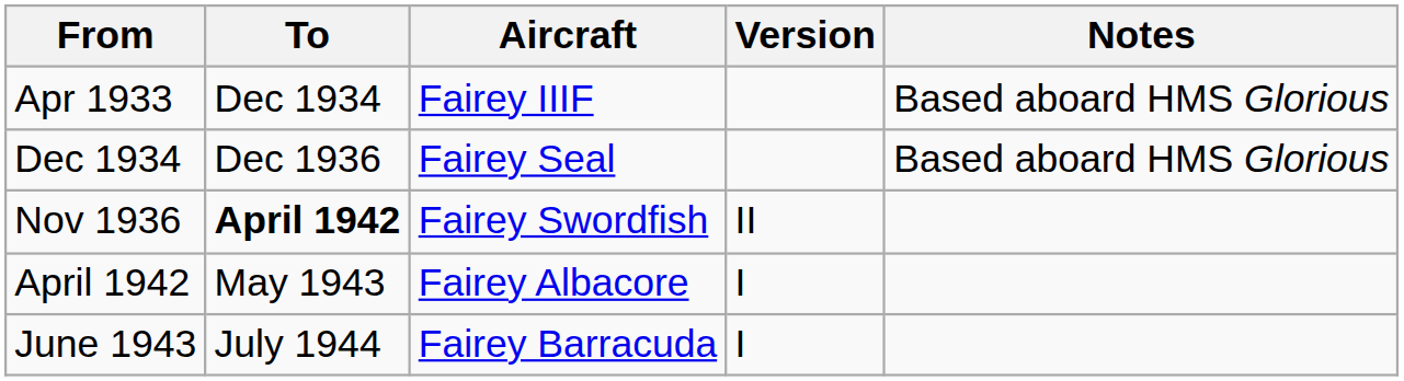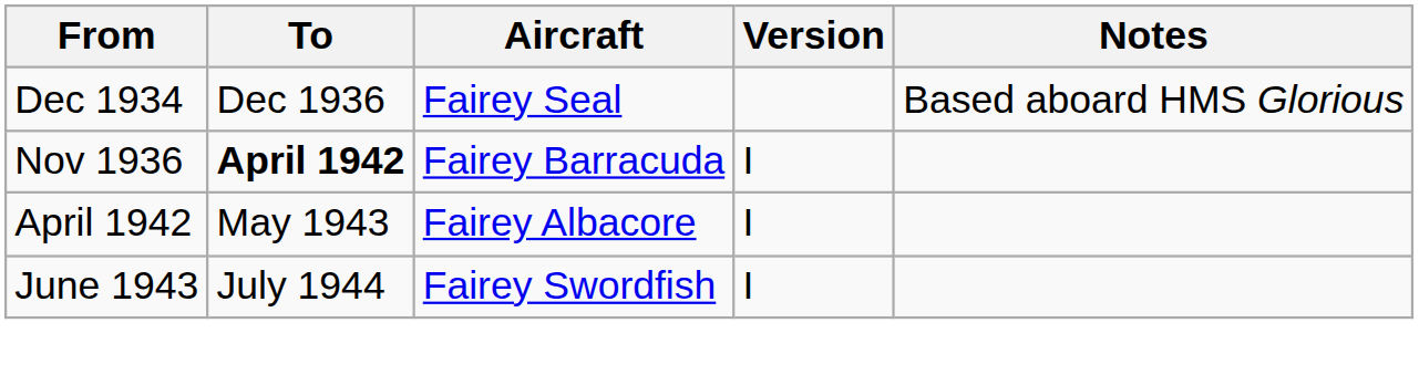 <table class="wikitable">
 <tr>
 <th>From</th>
 <th>To</th>
 <th>Aircraft</th>
 <th>Version</th>
 <th>Notes</th>
-</tr>
-<tr>
-<td>Apr 1933</td>
-<td>Dec 1934</td>
-<td><a href='#'>Fairey IIIF</a></td>
-<td></td>
-<td>Based aboard HMS <em>Glorious</em></td>
 </tr>
 <tr>
 <td>Dec 1934</td>
 <td>Dec 1936</td>
 <td><a href='#'>Fairey Seal</a></td>
 <td></td>
 <td>Based aboard HMS <em>Glorious</em></td>
 </tr>
 <tr>
 <td>Nov 1936</td>
 <td><strong>April 1942</strong></td>
-<td><a href='#'>Fairey Swordfish</a></td>
-<td>II</td>
+<td><a href='#'>Fairey Barracuda</a></td>
+<td>I</td>
 <td></td>
 </tr>
 <tr>
 <td>April 1942</td>
 <td>May 1943</td>
 <td><a href='#'>Fairey Albacore</a></td>
 <td>I</td>
 <td></td>
 </tr>
 <tr>
 <td>June 1943</td>
 <td>July 1944</td>
-<td><a href='#'>Fairey Barracuda</a></td>
+<td><a href='#'>Fairey Swordfish</a></td>
 <td>I</td>
 <td></td>
 </tr>
 </table>
